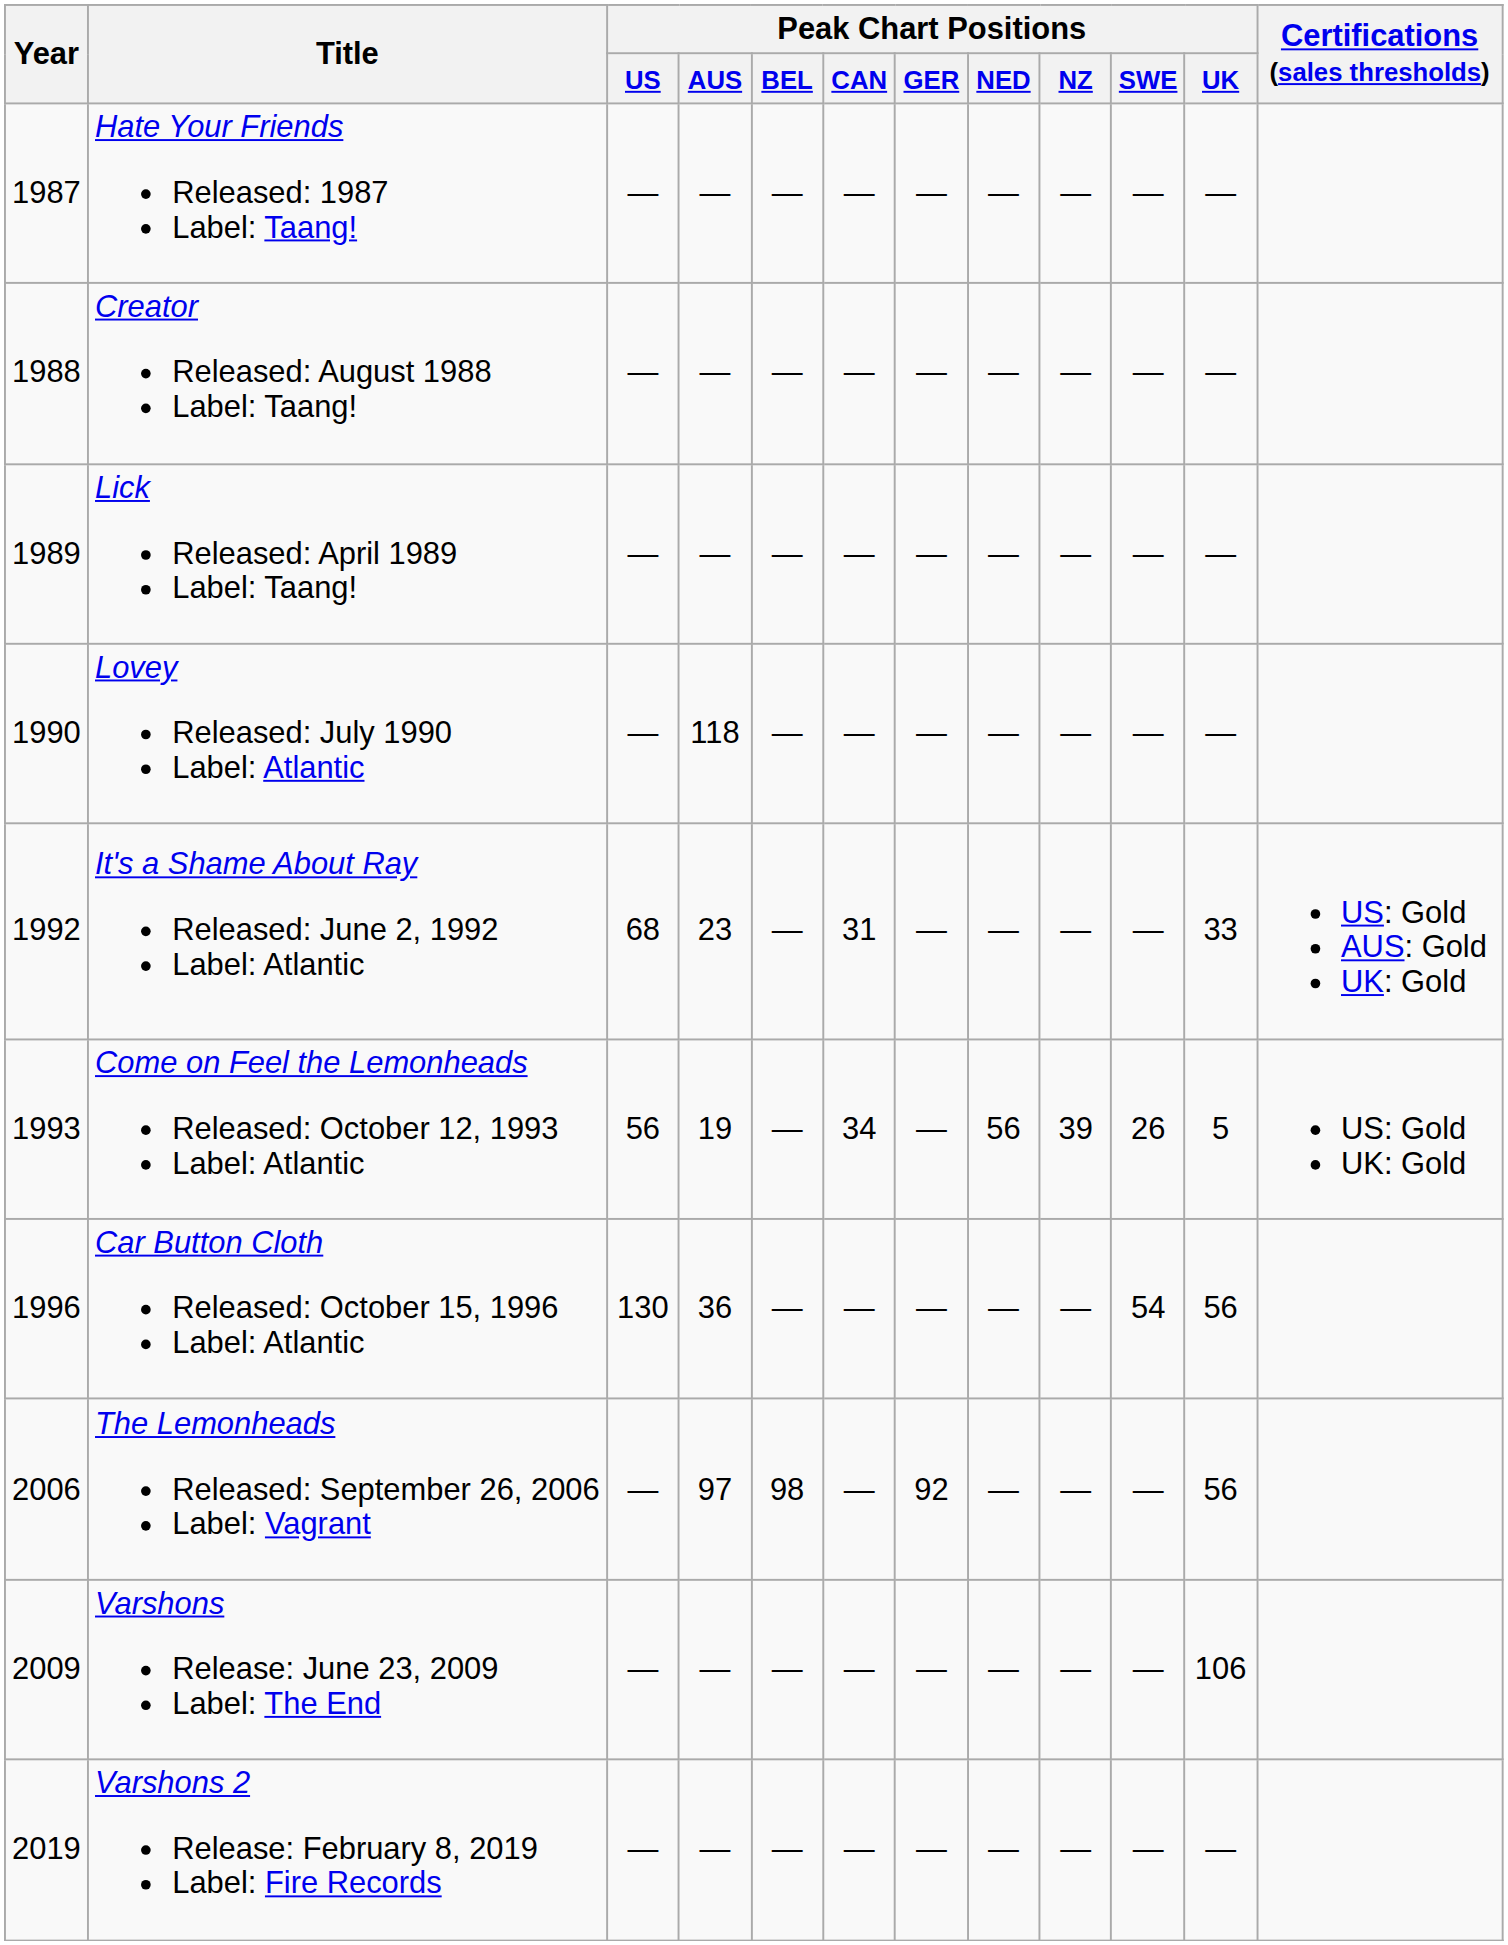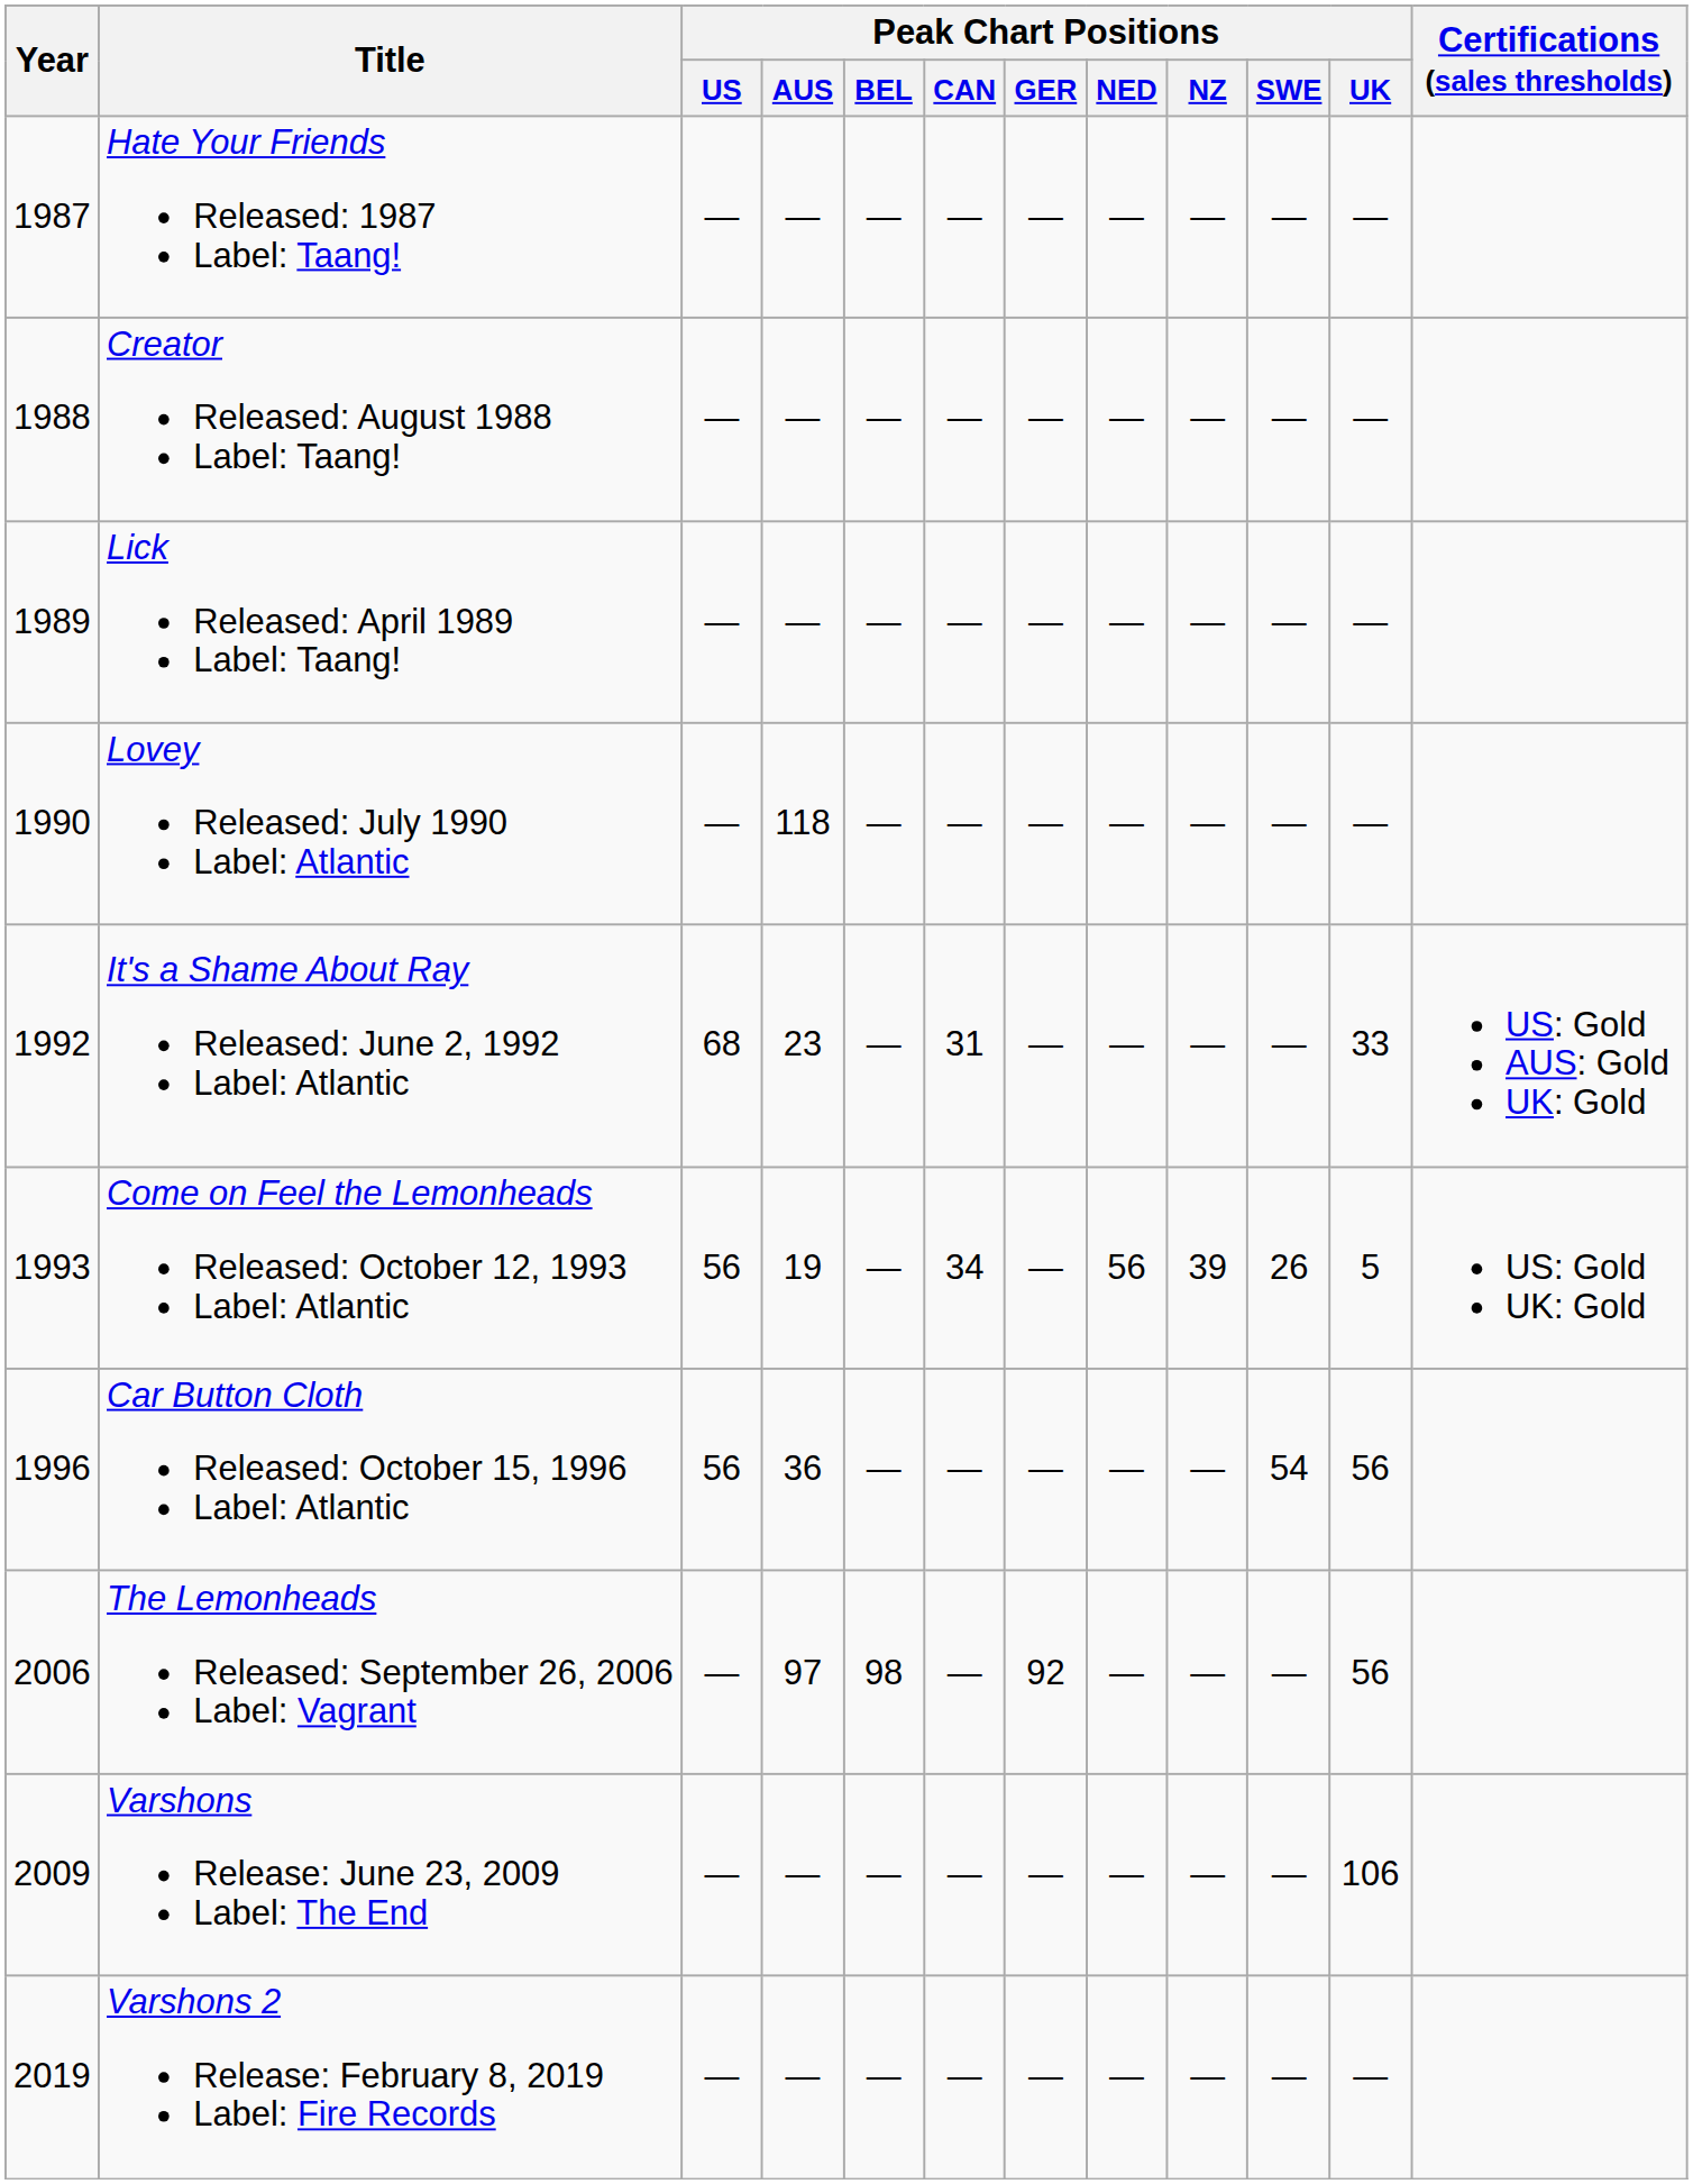 <table class="wikitable">
 <tr>
 <th rowspan="2">Year</th>
 <th rowspan="2">Title</th>
 <th colspan="9">Peak Chart Positions</th>
 <th rowspan="2" width="120"><a href='#'>Certifications</a><br><small>(<a href='#'>sales thresholds</a>)</small></th>
 </tr>
 <tr>
 <th width="30"><small><a href='#'>US</a></small><br></th>
 <th width="30"><small><a href='#'>AUS</a></small><br></th>
 <th width="30"><small><a href='#'>BEL</a></small><br></th>
 <th width="30"><small><a href='#'>CAN</a></small><br></th>
 <th width="30"><small><a href='#'>GER</a></small><br></th>
 <th width="30"><small><a href='#'>NED</a></small><br></th>
 <th width="30"><small><a href='#'>NZ</a></small><br></th>
 <th width="30"><small><a href='#'>SWE</a></small><br></th>
 <th width="30"><small><a href='#'>UK</a></small><br></th>
 </tr>
 <tr>
 <td>1987</td>
 <td><em><a href='#'>Hate Your Friends</a></em><br><ul><li>Released: 1987</li><li>Label: <a href='#'>Taang!</a></li></ul></td>
 <td align="center">—</td>
 <td align="center">—</td>
 <td align="center">—</td>
 <td align="center">—</td>
 <td align="center">—</td>
 <td align="center">—</td>
 <td align="center">—</td>
 <td align="center">—</td>
 <td align="center">—</td>
 <td></td>
 </tr>
 <tr>
 <td>1988</td>
 <td><em><a href='#'>Creator</a></em><br><ul><li>Released: August 1988</li><li>Label: Taang!</li></ul></td>
 <td align="center">—</td>
 <td align="center">—</td>
 <td align="center">—</td>
 <td align="center">—</td>
 <td align="center">—</td>
 <td align="center">—</td>
 <td align="center">—</td>
 <td align="center">—</td>
 <td align="center">—</td>
 <td></td>
 </tr>
 <tr>
 <td>1989</td>
 <td><em><a href='#'>Lick</a></em><br><ul><li>Released: April 1989</li><li>Label: Taang!</li></ul></td>
 <td align="center">—</td>
 <td align="center">—</td>
 <td align="center">—</td>
 <td align="center">—</td>
 <td align="center">—</td>
 <td align="center">—</td>
 <td align="center">—</td>
 <td align="center">—</td>
 <td align="center">—</td>
 <td></td>
 </tr>
 <tr>
 <td>1990</td>
 <td><em><a href='#'>Lovey</a></em><br><ul><li>Released: July 1990</li><li>Label: <a href='#'>Atlantic</a></li></ul></td>
 <td align="center">—</td>
 <td align="center">118</td>
 <td align="center">—</td>
 <td align="center">—</td>
 <td align="center">—</td>
 <td align="center">—</td>
 <td align="center">—</td>
 <td align="center">—</td>
 <td align="center">—</td>
 <td></td>
 </tr>
 <tr>
 <td>1992</td>
 <td><em><a href='#'>It's a Shame About Ray</a></em><br><ul><li>Released: June 2, 1992</li><li>Label: Atlantic</li></ul></td>
 <td align="center">68</td>
 <td align="center">23</td>
 <td align="center">—</td>
 <td align="center">31</td>
 <td align="center">—</td>
 <td align="center">—</td>
 <td align="center">—</td>
 <td align="center">—</td>
 <td align="center">33</td>
 <td><br><ul><li><a href='#'>US</a>: Gold </li><li><a href='#'>AUS</a>: Gold </li><li><a href='#'>UK</a>: Gold </li></ul></td>
 </tr>
 <tr>
 <td>1993</td>
 <td><em><a href='#'>Come on Feel the Lemonheads</a></em><br><ul><li>Released: October 12, 1993</li><li>Label: Atlantic</li></ul></td>
 <td align="center">56</td>
 <td align="center">19</td>
 <td align="center">—</td>
 <td align="center">34</td>
 <td align="center">—</td>
 <td align="center">56</td>
 <td align="center">39</td>
 <td align="center">26</td>
 <td align="center">5</td>
 <td><br><ul><li>US: Gold </li><li>UK: Gold </li></ul></td>
 </tr>
 <tr>
 <td>1996</td>
 <td><em><a href='#'>Car Button Cloth</a></em><br><ul><li>Released: October 15, 1996</li><li>Label: Atlantic</li></ul></td>
-<td align="center">130</td>
+<td align="center">56</td>
 <td align="center">36</td>
 <td align="center">—</td>
 <td align="center">—</td>
 <td align="center">—</td>
 <td align="center">—</td>
 <td align="center">—</td>
 <td align="center">54</td>
 <td align="center">56</td>
 <td></td>
 </tr>
 <tr>
 <td>2006</td>
 <td><em><a href='#'>The Lemonheads</a></em><br><ul><li>Released: September 26, 2006</li><li>Label: <a href='#'>Vagrant</a></li></ul></td>
 <td align="center">—</td>
 <td align="center">97</td>
 <td align="center">98</td>
 <td align="center">—</td>
 <td align="center">92</td>
 <td align="center">—</td>
 <td align="center">—</td>
 <td align="center">—</td>
 <td align="center">56</td>
 <td></td>
 </tr>
 <tr>
 <td>2009</td>
 <td><em><a href='#'>Varshons</a></em><br><ul><li>Release: June 23, 2009</li><li>Label: <a href='#'>The End</a></li></ul></td>
 <td align="center">—</td>
 <td align="center">—</td>
 <td align="center">—</td>
 <td align="center">—</td>
 <td align="center">—</td>
 <td align="center">—</td>
 <td align="center">—</td>
 <td align="center">—</td>
 <td align="center">106</td>
 <td></td>
 </tr>
 <tr>
 <td>2019</td>
 <td><em><a href='#'>Varshons 2</a></em><br><ul><li>Release: February 8, 2019</li><li>Label: <a href='#'>Fire Records</a></li></ul></td>
 <td align="center">—</td>
 <td align="center">—</td>
 <td align="center">—</td>
 <td align="center">—</td>
 <td align="center">—</td>
 <td align="center">—</td>
 <td align="center">—</td>
 <td align="center">—</td>
 <td align="center">—</td>
 <td></td>
 </tr>
 <tr>
 </tr>
 </table>
